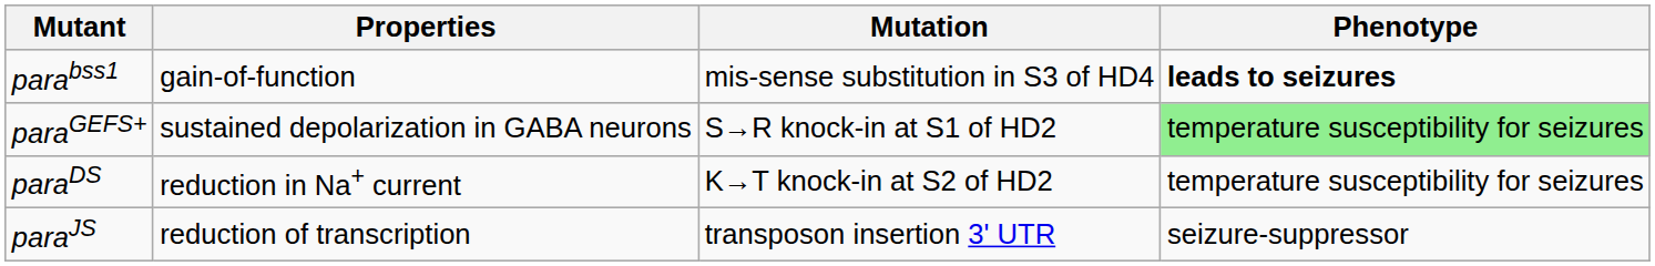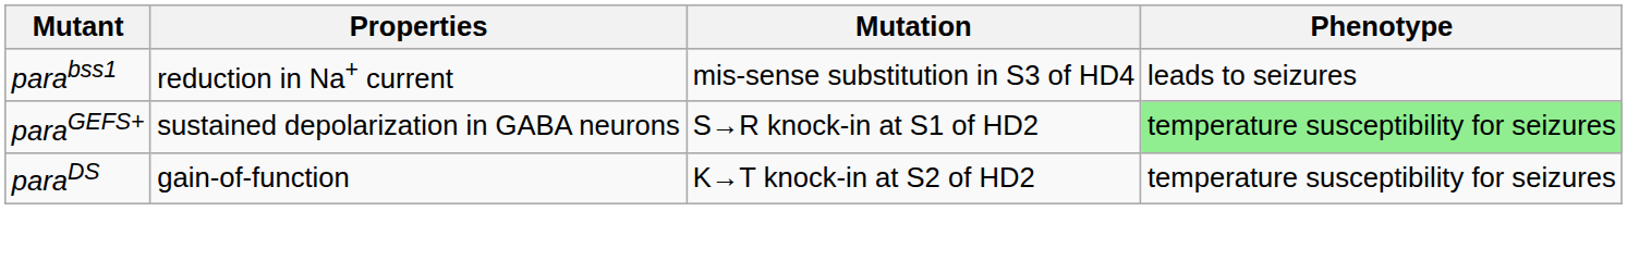 <table class="wikitable">
 <tr>
 <th>Mutant</th>
 <th>Properties</th>
 <th>Mutation</th>
 <th>Phenotype</th>
 </tr>
 <tr>
 <td><em>para<sup>bss1</sup></em></td>
-<td>gain-of-function</td>
+<td>reduction in Na<sup>+</sup> current</td>
 <td>mis-sense substitution in S3 of HD4</td>
-<td><strong>leads to seizures</strong></td>
+<td>leads to seizures</td>
 </tr>
 <tr>
 <td><em>para<sup>GEFS+</sup></em></td>
 <td>sustained depolarization in GABA neurons</td>
 <td>S→R knock-in at S1 of HD2</td>
 <td style="background: lightgreen;">temperature susceptibility for seizures</td>
 </tr>
 <tr>
 <td><em>para<sup>DS</sup></em></td>
-<td>reduction in Na<sup>+</sup> current</td>
+<td>gain-of-function</td>
 <td>K→T knock-in at S2 of HD2</td>
 <td>temperature susceptibility for seizures</td>
 </tr>
-<tr>
-<td><em>para<sup>JS</sup></em></td>
-<td>reduction of transcription</td>
-<td>transposon insertion <a href='#'>3' UTR</a></td>
-<td>seizure-suppressor</td>
-</tr>
 </table>
